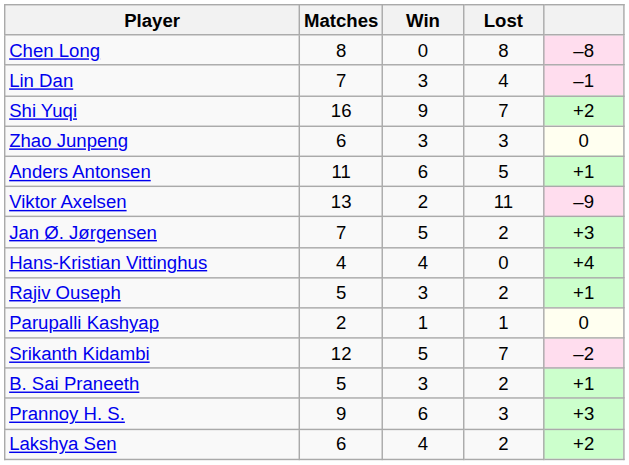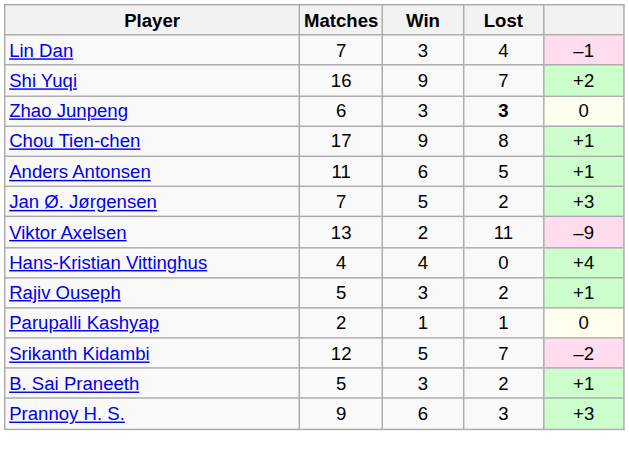 <table class=wikitable style="text-align:center; font-size:small">
 <tr>
 <th width="200">Player</th>
 <th width="50">Matches</th>
 <th width="50">Win</th>
 <th width="50">Lost</th>
 <th width="50"></th>
-</tr>
-<tr>
-<td align="left"> <a href='#'>Chen Long</a></td>
-<td>8</td>
-<td>0</td>
-<td>8</td>
-<td bgcolor="#ffddee">–8</td>
 </tr>
 <tr>
 <td align="left"> <a href='#'>Lin Dan</a></td>
 <td>7</td>
 <td>3</td>
 <td>4</td>
 <td bgcolor="#ffddee">–1</td>
 </tr>
 <tr>
 <td align="left"> <a href='#'>Shi Yuqi</a></td>
 <td>16</td>
 <td>9</td>
 <td>7</td>
 <td bgcolor="#ccffcc">+2</td>
 </tr>
 <tr>
 <td align="left"> <a href='#'>Zhao Junpeng</a></td>
 <td>6</td>
 <td>3</td>
-<td>3</td>
+<td><strong>3</strong></td>
 <td bgcolor="#fffff0">0</td>
+</tr>
+<tr>
+<td align="left"> <a href='#'>Chou Tien-chen</a></td>
+<td>17</td>
+<td>9</td>
+<td>8</td>
+<td bgcolor="#ccffcc">+1</td>
 </tr>
 <tr>
 <td align="left"> <a href='#'>Anders Antonsen</a></td>
 <td>11</td>
 <td>6</td>
 <td>5</td>
 <td bgcolor="#ccffcc">+1</td>
 </tr>
 <tr>
+<td align="left"> <a href='#'>Jan Ø. Jørgensen</a></td>
+<td>7</td>
+<td>5</td>
+<td>2</td>
+<td bgcolor="#ccffcc">+3</td>
+</tr>
+<tr>
 <td align="left"> <a href='#'>Viktor Axelsen</a></td>
 <td>13</td>
 <td>2</td>
 <td>11</td>
 <td bgcolor="#ffddee">–9</td>
-</tr>
-<tr>
-<td align="left"> <a href='#'>Jan Ø. Jørgensen</a></td>
-<td>7</td>
-<td>5</td>
-<td>2</td>
-<td bgcolor="#ccffcc">+3</td>
 </tr>
 <tr>
 <td align="left"> <a href='#'>Hans-Kristian Vittinghus</a></td>
 <td>4</td>
 <td>4</td>
 <td>0</td>
 <td bgcolor="#ccffcc">+4</td>
 </tr>
 <tr>
 <td align="left"> <a href='#'>Rajiv Ouseph</a></td>
 <td>5</td>
 <td>3</td>
 <td>2</td>
 <td bgcolor="#ccffcc">+1</td>
 </tr>
 <tr>
 <td align="left"> <a href='#'>Parupalli Kashyap</a></td>
 <td>2</td>
 <td>1</td>
 <td>1</td>
 <td bgcolor="#fffff0">0</td>
 </tr>
 <tr>
 <td align="left"> <a href='#'>Srikanth Kidambi</a></td>
 <td>12</td>
 <td>5</td>
 <td>7</td>
 <td bgcolor="#ffddee">–2</td>
 </tr>
 <tr>
 <td align="left"> <a href='#'>B. Sai Praneeth</a></td>
 <td>5</td>
 <td>3</td>
 <td>2</td>
 <td bgcolor="#ccffcc">+1</td>
 </tr>
 <tr>
 <td align="left"> <a href='#'>Prannoy H. S.</a></td>
 <td>9</td>
 <td>6</td>
 <td>3</td>
 <td bgcolor="#ccffcc">+3</td>
 </tr>
-<tr>
-<td align="left"> <a href='#'>Lakshya Sen</a></td>
-<td>6</td>
-<td>4</td>
-<td>2</td>
-<td bgcolor="#ccffcc">+2</td>
-</tr>
 </table>
